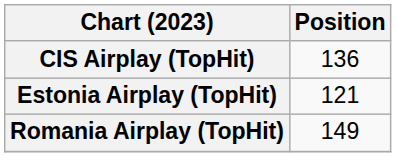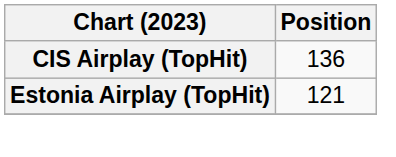 <table class="wikitable sortable plainrowheaders" style="text-align:center">
 <tr>
 <th scope="col">Chart (2023)</th>
 <th scope="col">Position</th>
 </tr>
 <tr>
 <th scope="row">CIS Airplay (TopHit)</th>
 <td>136</td>
 </tr>
 <tr>
 <th scope="row">Estonia Airplay (TopHit)</th>
 <td>121</td>
 </tr>
 <tr>
-<th scope="row">Romania Airplay (TopHit)</th>
-<td>149</td>
-</tr>
-<tr>
 </tr>
 </table>
